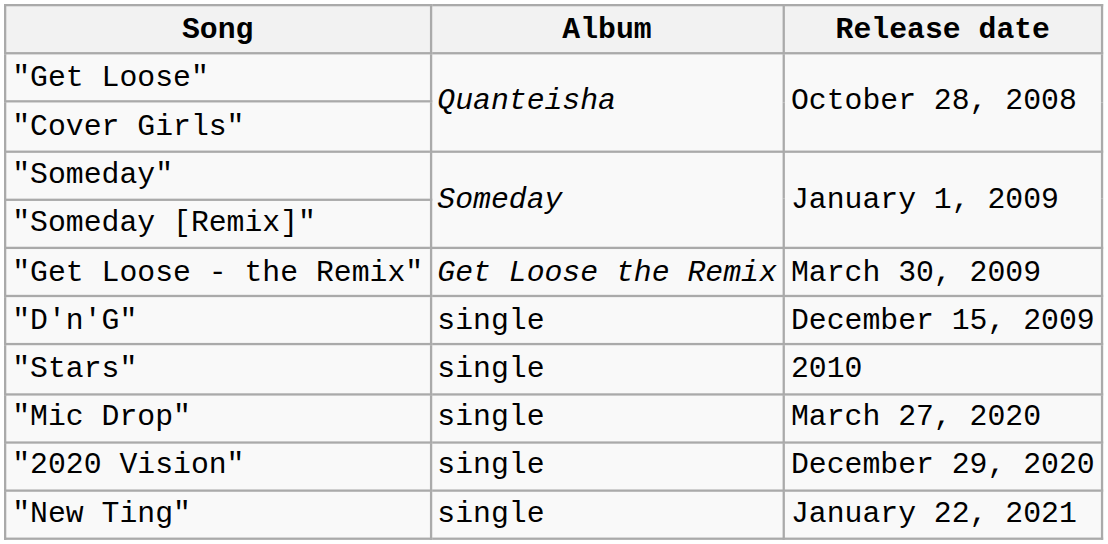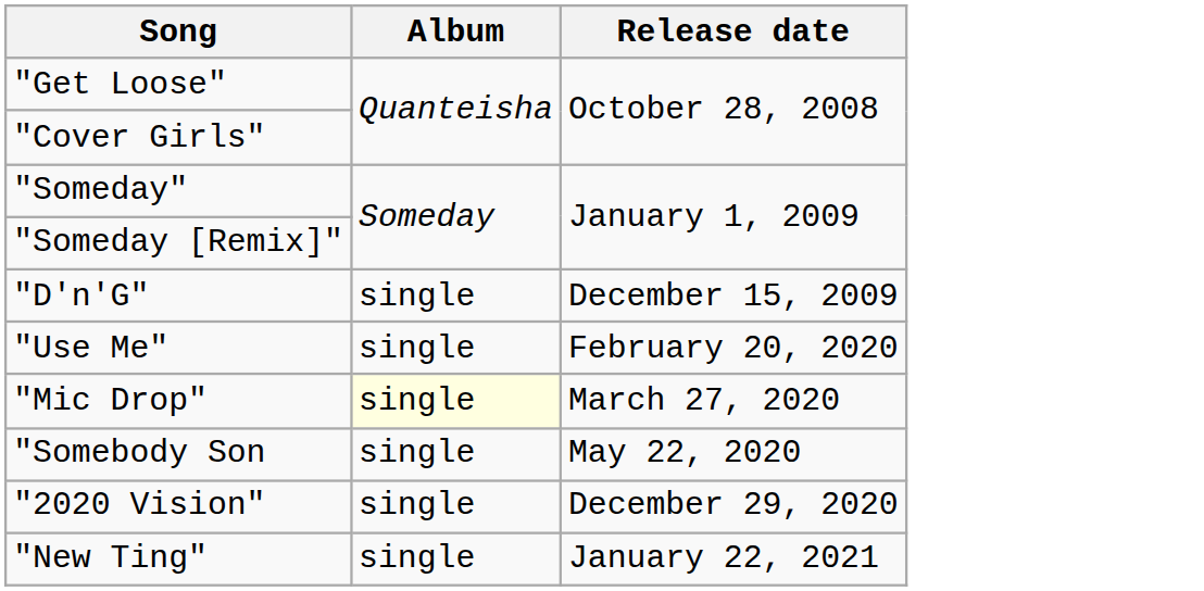 <table class="wikitable">
 <tr>
 <th>Song</th>
 <th>Album</th>
 <th>Release date</th>
 </tr>
 <tr>
 <td>"Get Loose"</td>
 <td rowspan=2><em>Quanteisha</em></td>
 <td rowspan=2>October 28, 2008</td>
 </tr>
 <tr>
 <td>"Cover Girls"</td>
 </tr>
 <tr>
 <td>"Someday"</td>
 <td rowspan=2><em>Someday</em></td>
 <td rowspan=2>January 1, 2009</td>
 </tr>
 <tr>
 <td>"Someday [Remix]"</td>
 </tr>
 <tr>
-<td>"Get Loose - the Remix"</td>
-<td><em>Get Loose the Remix</em></td>
-<td>March 30, 2009</td>
-</tr>
-<tr>
 <td>"D'n'G"</td>
 <td>single</td>
 <td>December 15, 2009</td>
 </tr>
 <tr>
-<td>"Stars"</td>
+<td>"Use Me"</td>
 <td>single</td>
-<td>2010</td>
+<td>February 20, 2020</td>
 </tr>
 <tr>
 <td>"Mic Drop"</td>
+<td style="background: lightyellow;">single</td>
+<td>March 27, 2020</td>
+</tr>
+<tr>
+<td>"Somebody Son</td>
 <td>single</td>
-<td>March 27, 2020</td>
+<td>May 22, 2020</td>
 </tr>
 <tr>
 <td>"2020 Vision"</td>
 <td>single</td>
 <td>December 29, 2020</td>
 </tr>
 <tr>
 <td>"New Ting"</td>
 <td>single</td>
 <td>January 22, 2021</td>
 </tr>
 </table>
